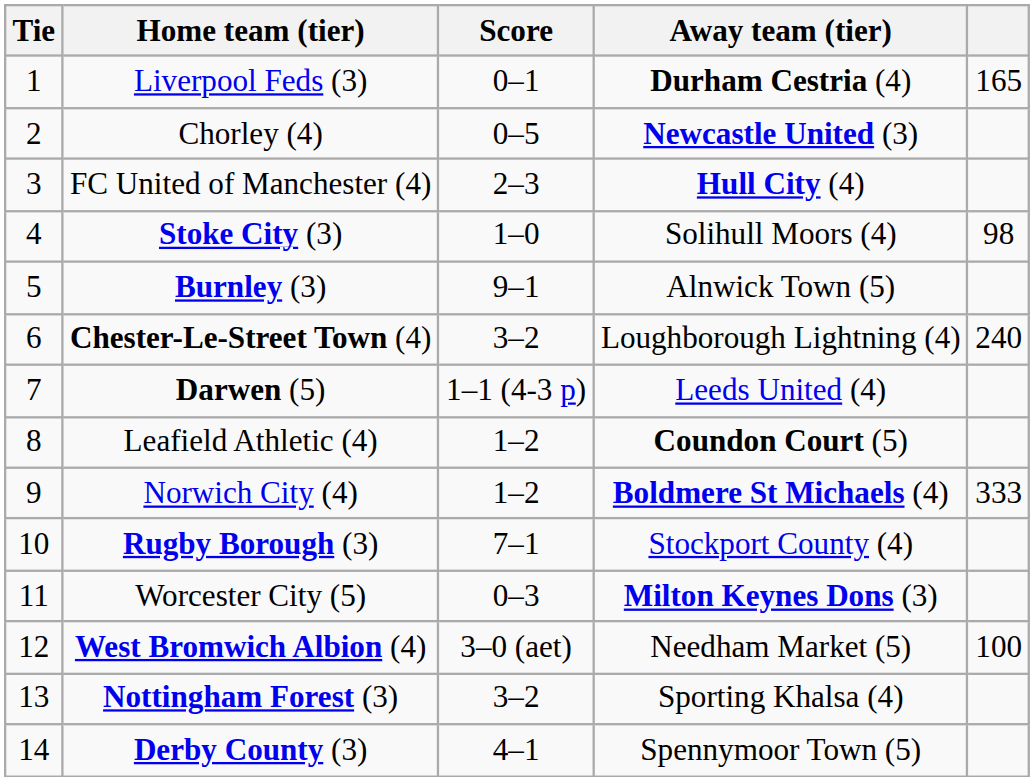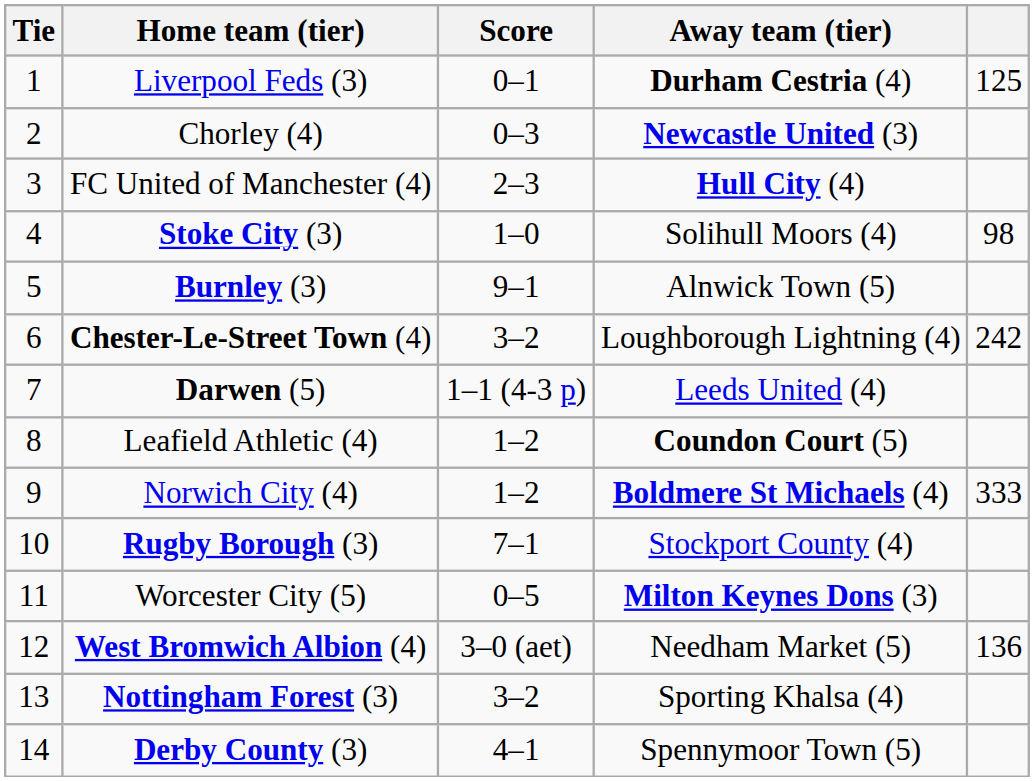 <table class="wikitable" style="text-align:center; font-size:85%">
 <tr>
 <th>Tie</th>
 <th>Home team (tier)</th>
 <th>Score</th>
 <th>Away team (tier)</th>
 <th></th>
 </tr>
 <tr>
 <td>1</td>
 <td><a href='#'>Liverpool Feds</a> (3)</td>
 <td>0–1</td>
 <td><strong>Durham Cestria</strong> (4)</td>
-<td>165</td>
+<td>125</td>
 </tr>
 <tr>
 <td>2</td>
 <td>Chorley (4)</td>
-<td>0–5</td>
+<td>0–3</td>
 <td><strong><a href='#'>Newcastle United</a></strong> (3)</td>
 <td></td>
 </tr>
 <tr>
 <td>3</td>
 <td>FC United of Manchester (4)</td>
 <td>2–3</td>
 <td><strong><a href='#'>Hull City</a></strong> (4)</td>
 <td></td>
 </tr>
 <tr>
 <td>4</td>
 <td><strong><a href='#'>Stoke City</a></strong> (3)</td>
 <td>1–0</td>
 <td>Solihull Moors (4)</td>
 <td>98</td>
 </tr>
 <tr>
 <td>5</td>
 <td><strong><a href='#'>Burnley</a></strong> (3)</td>
 <td>9–1</td>
 <td>Alnwick Town (5)</td>
 <td></td>
 </tr>
 <tr>
 <td>6</td>
 <td><strong>Chester-Le-Street Town</strong> (4)</td>
 <td>3–2</td>
 <td>Loughborough Lightning (4)</td>
-<td>240</td>
+<td>242</td>
 </tr>
 <tr>
 <td>7</td>
 <td><strong>Darwen</strong> (5)</td>
 <td>1–1 (4-3 <a href='#'>p</a>)</td>
 <td><a href='#'>Leeds United</a> (4)</td>
 <td></td>
 </tr>
 <tr>
 <td>8</td>
 <td>Leafield Athletic (4)</td>
 <td>1–2</td>
 <td><strong>Coundon Court</strong> (5)</td>
 <td></td>
 </tr>
 <tr>
 <td>9</td>
 <td><a href='#'>Norwich City</a> (4)</td>
 <td>1–2</td>
 <td><strong><a href='#'>Boldmere St Michaels</a></strong> (4)</td>
 <td>333</td>
 </tr>
 <tr>
 <td>10</td>
 <td><strong><a href='#'>Rugby Borough</a></strong> (3)</td>
 <td>7–1</td>
 <td><a href='#'>Stockport County</a> (4)</td>
 <td></td>
 </tr>
 <tr>
 <td>11</td>
 <td>Worcester City (5)</td>
-<td>0–3</td>
+<td>0–5</td>
 <td><strong><a href='#'>Milton Keynes Dons</a></strong> (3)</td>
 <td></td>
 </tr>
 <tr>
 <td>12</td>
 <td><strong><a href='#'>West Bromwich Albion</a></strong> (4)</td>
 <td>3–0 (aet)</td>
 <td>Needham Market (5)</td>
-<td>100</td>
+<td>136</td>
 </tr>
 <tr>
 <td>13</td>
 <td><strong><a href='#'>Nottingham Forest</a></strong> (3)</td>
 <td>3–2</td>
 <td>Sporting Khalsa (4)</td>
 <td></td>
 </tr>
 <tr>
 <td>14</td>
 <td><strong><a href='#'>Derby County</a></strong> (3)</td>
 <td>4–1</td>
 <td>Spennymoor Town (5)</td>
 <td></td>
 </tr>
 <tr>
 </tr>
 </table>
